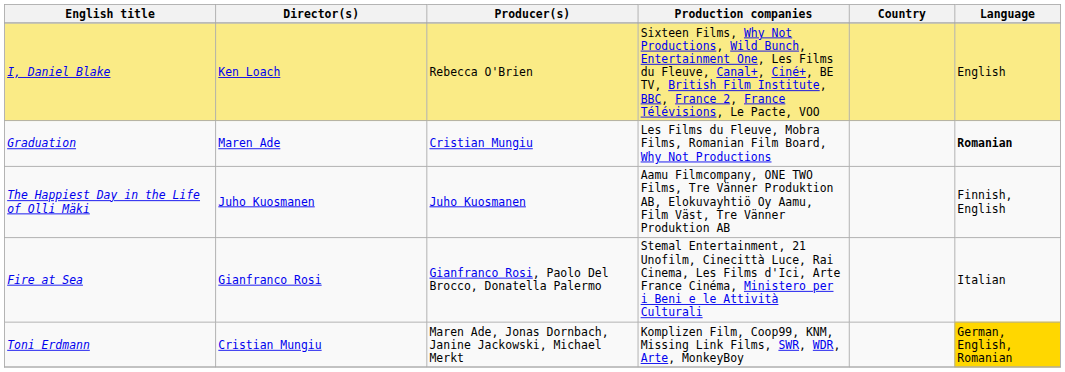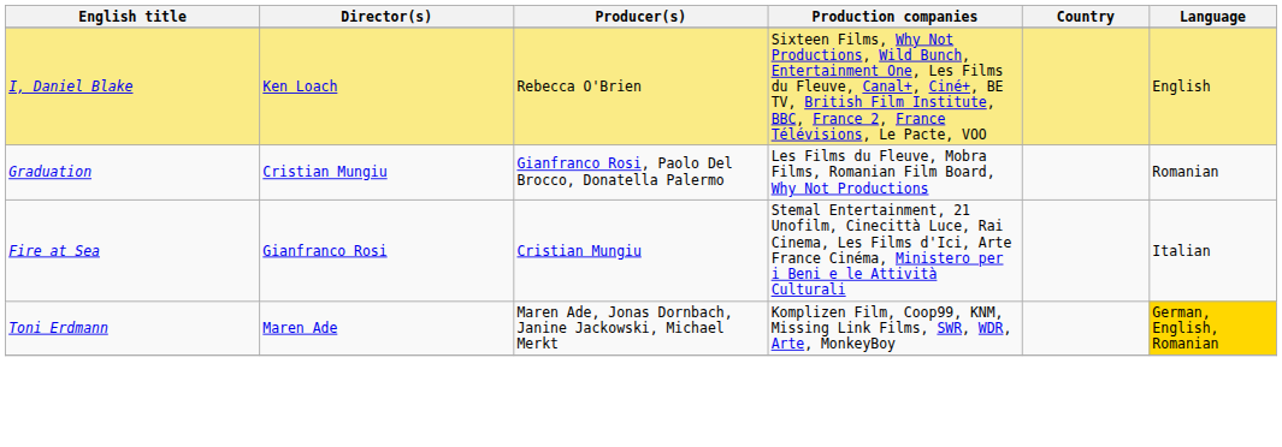 <table class="sortable wikitable" width="95%" cellpadding="5">
 <tr>
 <th width="20%">English title</th>
 <th width="20%">Director(s)</th>
 <th width="20%">Producer(s)</th>
 <th width="20%">Production companies</th>
 <th width="10%">Country</th>
 <th width="10%">Language</th>
 </tr>
 <tr>
 </tr>
 <tr style="background:#FAEB86">
 <td><em><a href='#'>I, Daniel Blake</a></em></td>
 <td><a href='#'>Ken Loach</a></td>
 <td>Rebecca O'Brien</td>
 <td>Sixteen Films, <a href='#'>Why Not Productions</a>, <a href='#'>Wild Bunch</a>, <a href='#'>Entertainment One</a>, Les Films du Fleuve, <a href='#'>Canal+</a>, <a href='#'>Ciné+</a>, BE TV, <a href='#'>British Film Institute</a>, <a href='#'>BBC</a>, <a href='#'>France 2</a>, <a href='#'>France Télévisions</a>, Le Pacte, VOO</td>
 <td> </td>
 <td>English</td>
 </tr>
 <tr>
 <td><em><a href='#'>Graduation</a></em></td>
-<td><a href='#'>Maren Ade</a></td>
 <td><a href='#'>Cristian Mungiu</a></td>
+<td><a href='#'>Gianfranco Rosi</a>, Paolo Del Brocco, Donatella Palermo</td>
 <td>Les Films du Fleuve, Mobra Films, Romanian Film Board, <a href='#'>Why Not Productions</a></td>
 <td>  </td>
-<td><strong>Romanian</strong></td>
-</tr>
-<tr>
-<td><em><a href='#'>The Happiest Day in the Life of Olli Mäki</a></em></td>
-<td><a href='#'>Juho Kuosmanen</a></td>
-<td><a href='#'>Juho Kuosmanen</a></td>
-<td>Aamu Filmcompany, ONE TWO Films, Tre Vänner Produktion AB, Elokuvayhtiö Oy Aamu, Film Väst, Tre Vänner Produktion AB</td>
-<td>  </td>
-<td>Finnish, English</td>
+<td>Romanian</td>
 </tr>
 <tr>
 <td><em><a href='#'>Fire at Sea</a></em></td>
 <td><a href='#'>Gianfranco Rosi</a></td>
-<td><a href='#'>Gianfranco Rosi</a>, Paolo Del Brocco, Donatella Palermo</td>
+<td><a href='#'>Cristian Mungiu</a></td>
 <td>Stemal Entertainment, 21 Unofilm, Cinecittà Luce, Rai Cinema, Les Films d'Ici, Arte France Cinéma, <a href='#'>Ministero per i Beni e le Attività Culturali</a></td>
 <td> </td>
 <td>Italian</td>
 </tr>
 <tr>
 <td><em><a href='#'>Toni Erdmann</a></em></td>
-<td><a href='#'>Cristian Mungiu</a></td>
+<td><a href='#'>Maren Ade</a></td>
 <td>Maren Ade, Jonas Dornbach, Janine Jackowski, Michael Merkt</td>
 <td>Komplizen Film, Coop99, KNM, Missing Link Films, <a href='#'>SWR</a>, <a href='#'>WDR</a>, <a href='#'>Arte</a>, MonkeyBoy</td>
 <td> </td>
 <td style="background: gold;">German, English, Romanian</td>
 </tr>
 <tr>
 </tr>
 </table>
